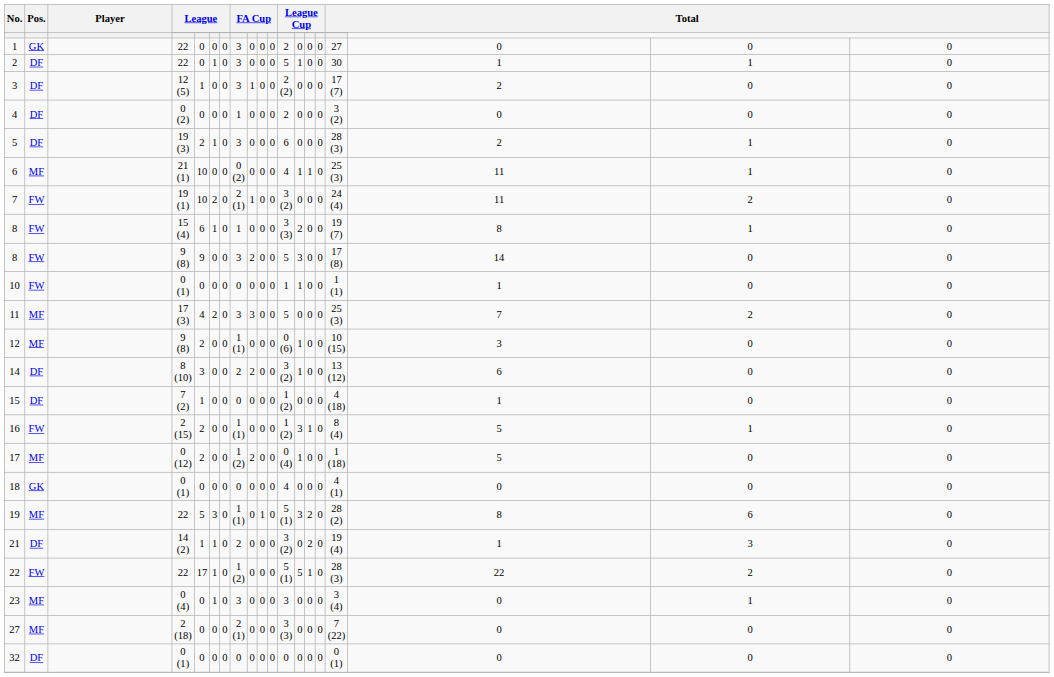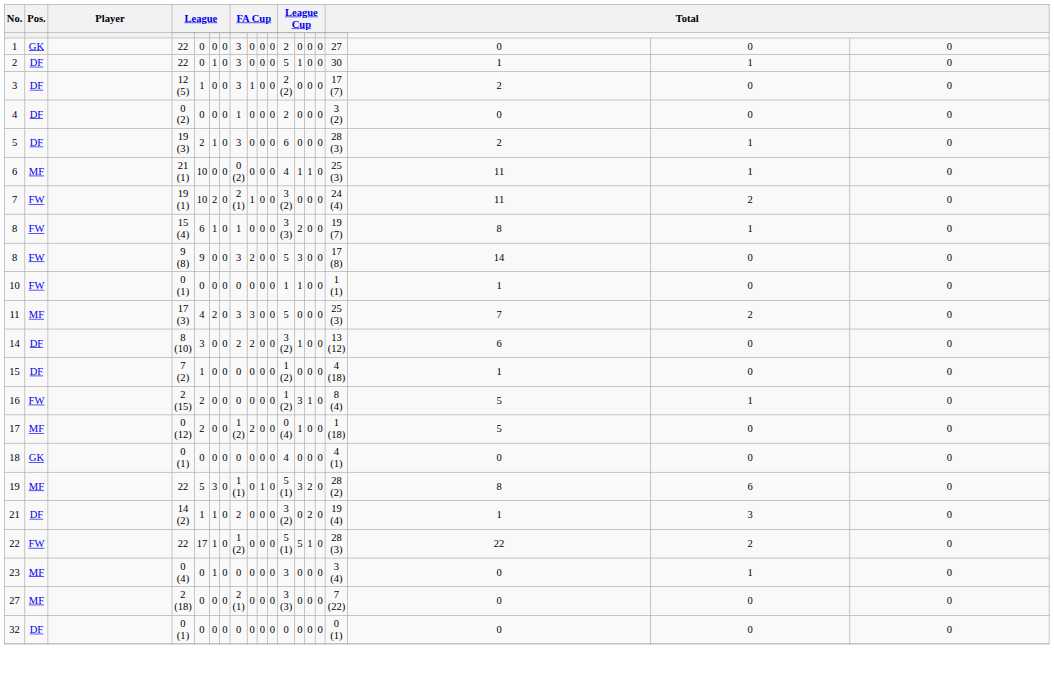 <table class="wikitable sortable alternance" style="text-align:center;width:100%">
 <tr>
 <th rowspan="2" style="width:5px">No.</th>
 <th rowspan="2" style="width:5px">Pos.</th>
 <th rowspan="2" style="width:180px">Player</th>
 <th colspan="4"><a href='#'>League</a></th>
 <th colspan="4"><a href='#'>FA Cup</a></th>
 <th colspan="4"><a href='#'>League Cup</a></th>
 <th colspan="4">Total</th>
 </tr>
 <tr>
 </tr>
 <tr style="text-align:center">
 <th width="4"></th>
 <th width="4"></th>
 <th width="4"></th>
 <th width="4"></th>
 <th width="4"></th>
 <th width="4"></th>
 <th width="4"></th>
 <th width="4"></th>
 <th width="4"></th>
 <th width="4"></th>
 <th width="4"></th>
 <th width="4"></th>
 <th width="4"></th>
 <th width="4"></th>
 <th width="4"></th>
 <th width="4"></th>
 </tr>
 <tr>
 <td>1</td>
 <td><a href='#'>GK</a></td>
 <td align="left"></td>
 <td>22</td>
 <td>0</td>
 <td>0</td>
 <td>0</td>
 <td>3</td>
 <td>0</td>
 <td>0</td>
 <td>0</td>
 <td>2</td>
 <td>0</td>
 <td>0</td>
 <td>0</td>
 <td>27</td>
 <td>0</td>
 <td>0</td>
 <td>0</td>
 </tr>
 <tr>
 <td>2</td>
 <td><a href='#'>DF</a></td>
 <td align="left"></td>
 <td>22</td>
 <td>0</td>
 <td>1</td>
 <td>0</td>
 <td>3</td>
 <td>0</td>
 <td>0</td>
 <td>0</td>
 <td>5</td>
 <td>1</td>
 <td>0</td>
 <td>0</td>
 <td>30</td>
 <td>1</td>
 <td>1</td>
 <td>0</td>
 </tr>
 <tr>
 <td>3</td>
 <td><a href='#'>DF</a></td>
 <td align="left"></td>
 <td>12 (5)</td>
 <td>1</td>
 <td>0</td>
 <td>0</td>
 <td>3</td>
 <td>1</td>
 <td>0</td>
 <td>0</td>
 <td>2 (2)</td>
 <td>0</td>
 <td>0</td>
 <td>0</td>
 <td>17 (7)</td>
 <td>2</td>
 <td>0</td>
 <td>0</td>
 </tr>
 <tr>
 <td>4</td>
 <td><a href='#'>DF</a></td>
 <td align="left"></td>
 <td>0 (2)</td>
 <td>0</td>
 <td>0</td>
 <td>0</td>
 <td>1</td>
 <td>0</td>
 <td>0</td>
 <td>0</td>
 <td>2</td>
 <td>0</td>
 <td>0</td>
 <td>0</td>
 <td>3 (2)</td>
 <td>0</td>
 <td>0</td>
 <td>0</td>
 </tr>
 <tr>
 <td>5</td>
 <td><a href='#'>DF</a></td>
 <td align="left"></td>
 <td>19 (3)</td>
 <td>2</td>
 <td>1</td>
 <td>0</td>
 <td>3</td>
 <td>0</td>
 <td>0</td>
 <td>0</td>
 <td>6</td>
 <td>0</td>
 <td>0</td>
 <td>0</td>
 <td>28 (3)</td>
 <td>2</td>
 <td>1</td>
 <td>0</td>
 </tr>
 <tr>
 <td>6</td>
 <td><a href='#'>MF</a></td>
 <td align="left"></td>
 <td>21 (1)</td>
 <td>10</td>
 <td>0</td>
 <td>0</td>
 <td>0 (2)</td>
 <td>0</td>
 <td>0</td>
 <td>0</td>
 <td>4</td>
 <td>1</td>
 <td>1</td>
 <td>0</td>
 <td>25 (3)</td>
 <td>11</td>
 <td>1</td>
 <td>0</td>
 </tr>
 <tr>
 <td>7</td>
 <td><a href='#'>FW</a></td>
 <td align="left"></td>
 <td>19 (1)</td>
 <td>10</td>
 <td>2</td>
 <td>0</td>
 <td>2 (1)</td>
 <td>1</td>
 <td>0</td>
 <td>0</td>
 <td>3 (2)</td>
 <td>0</td>
 <td>0</td>
 <td>0</td>
 <td>24 (4)</td>
 <td>11</td>
 <td>2</td>
 <td>0</td>
 </tr>
 <tr>
 <td>8</td>
 <td><a href='#'>FW</a></td>
 <td align="left"></td>
 <td>15 (4)</td>
 <td>6</td>
 <td>1</td>
 <td>0</td>
 <td>1</td>
 <td>0</td>
 <td>0</td>
 <td>0</td>
 <td>3 (3)</td>
 <td>2</td>
 <td>0</td>
 <td>0</td>
 <td>19 (7)</td>
 <td>8</td>
 <td>1</td>
 <td>0</td>
 </tr>
 <tr>
 <td>8</td>
 <td><a href='#'>FW</a></td>
 <td align="left"></td>
 <td>9 (8)</td>
 <td>9</td>
 <td>0</td>
 <td>0</td>
 <td>3</td>
 <td>2</td>
 <td>0</td>
 <td>0</td>
 <td>5</td>
 <td>3</td>
 <td>0</td>
 <td>0</td>
 <td>17 (8)</td>
 <td>14</td>
 <td>0</td>
 <td>0</td>
 </tr>
 <tr>
 <td>10</td>
 <td><a href='#'>FW</a></td>
 <td align="left"></td>
 <td>0 (1)</td>
 <td>0</td>
 <td>0</td>
 <td>0</td>
 <td>0</td>
 <td>0</td>
 <td>0</td>
 <td>0</td>
 <td>1</td>
 <td>1</td>
 <td>0</td>
 <td>0</td>
 <td>1 (1)</td>
 <td>1</td>
 <td>0</td>
 <td>0</td>
 </tr>
 <tr>
 <td>11</td>
 <td><a href='#'>MF</a></td>
 <td align="left"></td>
 <td>17 (3)</td>
 <td>4</td>
 <td>2</td>
 <td>0</td>
 <td>3</td>
 <td>3</td>
 <td>0</td>
 <td>0</td>
 <td>5</td>
 <td>0</td>
 <td>0</td>
 <td>0</td>
 <td>25 (3)</td>
 <td>7</td>
 <td>2</td>
 <td>0</td>
 </tr>
 <tr>
-<td>12</td>
-<td><a href='#'>MF</a></td>
-<td align="left"></td>
-<td>9 (8)</td>
-<td>2</td>
-<td>0</td>
-<td>0</td>
-<td>1 (1)</td>
-<td>0</td>
-<td>0</td>
-<td>0</td>
-<td>0 (6)</td>
-<td>1</td>
-<td>0</td>
-<td>0</td>
-<td>10 (15)</td>
-<td>3</td>
-<td>0</td>
-<td>0</td>
-</tr>
-<tr>
 <td>14</td>
 <td><a href='#'>DF</a></td>
 <td align="left"></td>
 <td>8 (10)</td>
 <td>3</td>
 <td>0</td>
 <td>0</td>
 <td>2</td>
 <td>2</td>
 <td>0</td>
 <td>0</td>
 <td>3 (2)</td>
 <td>1</td>
 <td>0</td>
 <td>0</td>
 <td>13 (12)</td>
 <td>6</td>
 <td>0</td>
 <td>0</td>
 </tr>
 <tr>
 <td>15</td>
 <td><a href='#'>DF</a></td>
 <td align="left"></td>
 <td>7 (2)</td>
 <td>1</td>
 <td>0</td>
 <td>0</td>
 <td>0</td>
 <td>0</td>
 <td>0</td>
 <td>0</td>
 <td>1 (2)</td>
 <td>0</td>
 <td>0</td>
 <td>0</td>
 <td>4 (18)</td>
 <td>1</td>
 <td>0</td>
 <td>0</td>
 </tr>
 <tr>
 <td>16</td>
 <td><a href='#'>FW</a></td>
 <td align="left"></td>
 <td>2 (15)</td>
 <td>2</td>
 <td>0</td>
 <td>0</td>
-<td>1 (1)</td>
+<td>0</td>
 <td>0</td>
 <td>0</td>
 <td>0</td>
 <td>1 (2)</td>
 <td>3</td>
 <td>1</td>
 <td>0</td>
 <td>8 (4)</td>
 <td>5</td>
 <td>1</td>
 <td>0</td>
 </tr>
 <tr>
 <td>17</td>
 <td><a href='#'>MF</a></td>
 <td align="left"></td>
 <td>0 (12)</td>
 <td>2</td>
 <td>0</td>
 <td>0</td>
 <td>1 (2)</td>
 <td>2</td>
 <td>0</td>
 <td>0</td>
 <td>0 (4)</td>
 <td>1</td>
 <td>0</td>
 <td>0</td>
 <td>1 (18)</td>
 <td>5</td>
 <td>0</td>
 <td>0</td>
 </tr>
 <tr>
 <td>18</td>
 <td><a href='#'>GK</a></td>
 <td align="left"></td>
 <td>0 (1)</td>
 <td>0</td>
 <td>0</td>
 <td>0</td>
 <td>0</td>
 <td>0</td>
 <td>0</td>
 <td>0</td>
 <td>4</td>
 <td>0</td>
 <td>0</td>
 <td>0</td>
 <td>4 (1)</td>
 <td>0</td>
 <td>0</td>
 <td>0</td>
 </tr>
 <tr>
 <td>19</td>
 <td><a href='#'>MF</a></td>
 <td align="left"></td>
 <td>22</td>
 <td>5</td>
 <td>3</td>
 <td>0</td>
 <td>1 (1)</td>
 <td>0</td>
 <td>1</td>
 <td>0</td>
 <td>5 (1)</td>
 <td>3</td>
 <td>2</td>
 <td>0</td>
 <td>28 (2)</td>
 <td>8</td>
 <td>6</td>
 <td>0</td>
 </tr>
 <tr>
 <td>21</td>
 <td><a href='#'>DF</a></td>
 <td align="left"></td>
 <td>14 (2)</td>
 <td>1</td>
 <td>1</td>
 <td>0</td>
 <td>2</td>
 <td>0</td>
 <td>0</td>
 <td>0</td>
 <td>3 (2)</td>
 <td>0</td>
 <td>2</td>
 <td>0</td>
 <td>19 (4)</td>
 <td>1</td>
 <td>3</td>
 <td>0</td>
 </tr>
 <tr>
 <td>22</td>
 <td><a href='#'>FW</a></td>
 <td align="left"></td>
 <td>22</td>
 <td>17</td>
 <td>1</td>
 <td>0</td>
 <td>1 (2)</td>
 <td>0</td>
 <td>0</td>
 <td>0</td>
 <td>5 (1)</td>
 <td>5</td>
 <td>1</td>
 <td>0</td>
 <td>28 (3)</td>
 <td>22</td>
 <td>2</td>
 <td>0</td>
 </tr>
 <tr>
 <td>23</td>
 <td><a href='#'>MF</a></td>
 <td align="left"></td>
 <td>0 (4)</td>
 <td>0</td>
 <td>1</td>
 <td>0</td>
-<td>3</td>
+<td>0</td>
 <td>0</td>
 <td>0</td>
 <td>0</td>
 <td>3</td>
 <td>0</td>
 <td>0</td>
 <td>0</td>
 <td>3 (4)</td>
 <td>0</td>
 <td>1</td>
 <td>0</td>
 </tr>
 <tr>
 <td>27</td>
 <td><a href='#'>MF</a></td>
 <td align="left"></td>
 <td>2 (18)</td>
 <td>0</td>
 <td>0</td>
 <td>0</td>
 <td>2 (1)</td>
 <td>0</td>
 <td>0</td>
 <td>0</td>
 <td>3 (3)</td>
 <td>0</td>
 <td>0</td>
 <td>0</td>
 <td>7 (22)</td>
 <td>0</td>
 <td>0</td>
 <td>0</td>
 </tr>
 <tr>
 <td>32</td>
 <td><a href='#'>DF</a></td>
 <td align="left"></td>
 <td>0 (1)</td>
 <td>0</td>
 <td>0</td>
 <td>0</td>
 <td>0</td>
 <td>0</td>
 <td>0</td>
 <td>0</td>
 <td>0</td>
 <td>0</td>
 <td>0</td>
 <td>0</td>
 <td>0 (1)</td>
 <td>0</td>
 <td>0</td>
 <td>0</td>
 </tr>
 <tr>
 </tr>
 </table>
